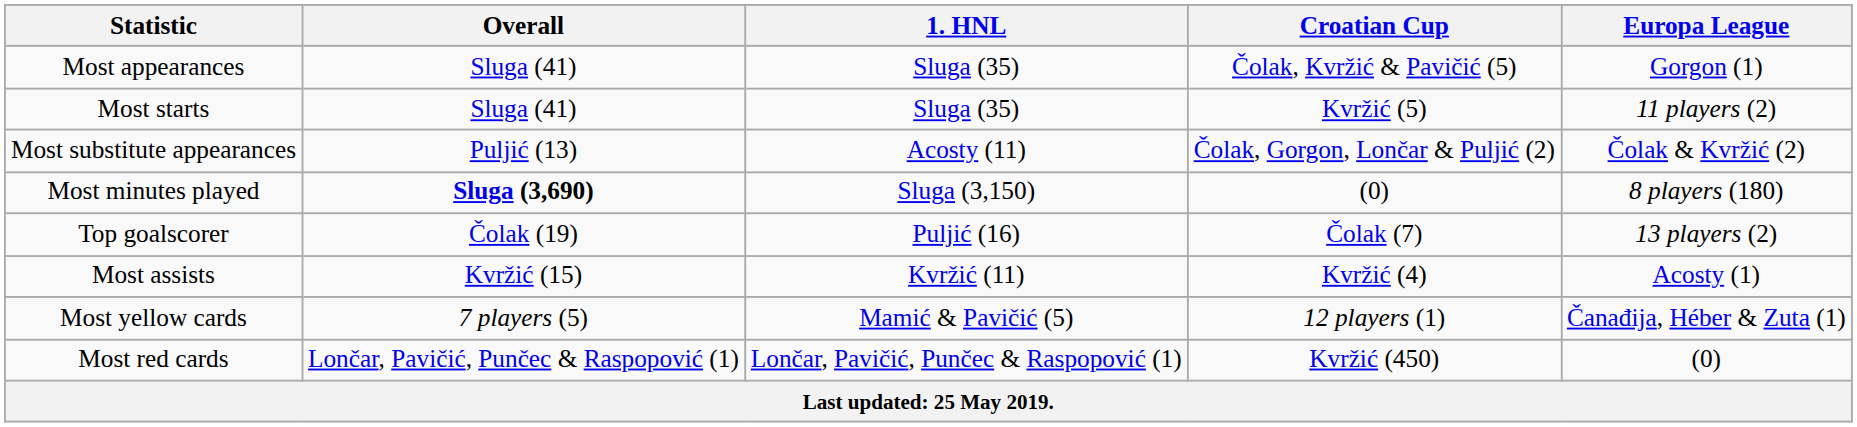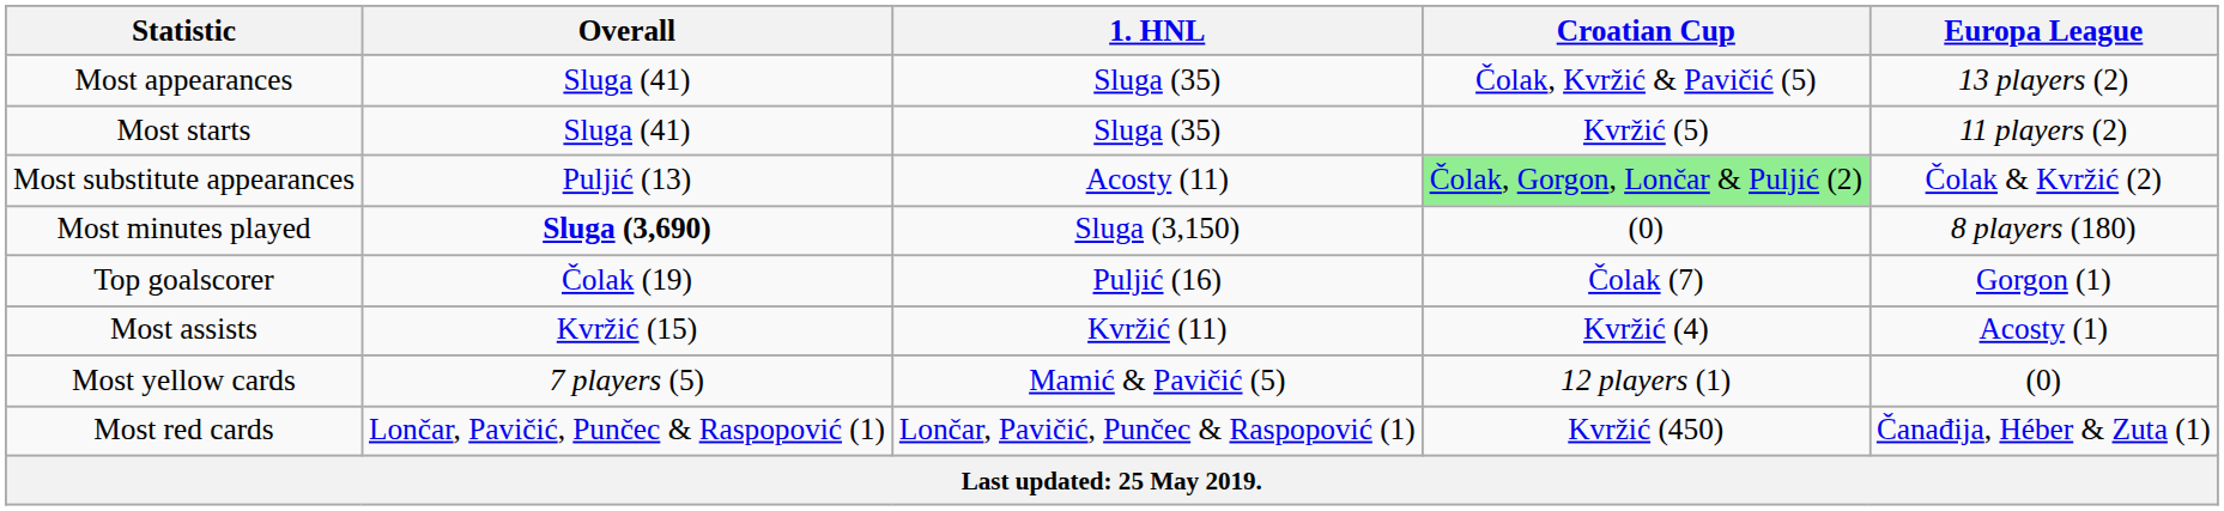 <table class="wikitable" Style="text-align: center;font-size:85%">
 <tr>
 <th>Statistic</th>
 <th>Overall</th>
 <th><a href='#'>1. HNL</a></th>
 <th><a href='#'>Croatian Cup</a></th>
 <th><a href='#'>Europa League</a></th>
 </tr>
 <tr>
 <td>Most appearances</td>
 <td><a href='#'>Sluga</a> (41)</td>
 <td><a href='#'>Sluga</a> (35)</td>
 <td><a href='#'>Čolak</a>, <a href='#'>Kvržić</a> & <a href='#'>Pavičić</a> (5)</td>
-<td><a href='#'>Gorgon</a> (1)</td>
+<td><em>13 players</em> (2)</td>
 </tr>
 <tr>
 <td>Most starts</td>
 <td><a href='#'>Sluga</a> (41)</td>
 <td><a href='#'>Sluga</a> (35)</td>
 <td><a href='#'>Kvržić</a> (5)</td>
 <td><em>11 players</em> (2)</td>
 </tr>
 <tr>
 <td>Most substitute appearances</td>
 <td><a href='#'>Puljić</a> (13)</td>
 <td><a href='#'>Acosty</a> (11)</td>
-<td><a href='#'>Čolak</a>, <a href='#'>Gorgon</a>, <a href='#'>Lončar</a> & <a href='#'>Puljić</a> (2)</td>
+<td style="background: lightgreen;"><a href='#'>Čolak</a>, <a href='#'>Gorgon</a>, <a href='#'>Lončar</a> & <a href='#'>Puljić</a> (2)</td>
 <td><a href='#'>Čolak</a> & <a href='#'>Kvržić</a> (2)</td>
 </tr>
 <tr>
 <td>Most minutes played</td>
 <td><strong><a href='#'>Sluga</a> (3,690)</strong></td>
 <td><a href='#'>Sluga</a> (3,150)</td>
 <td>(0)</td>
 <td><em>8 players</em> (180)</td>
 </tr>
 <tr>
 <td>Top goalscorer</td>
 <td><a href='#'>Čolak</a> (19)</td>
 <td><a href='#'>Puljić</a> (16)</td>
 <td><a href='#'>Čolak</a> (7)</td>
-<td><em>13 players</em> (2)</td>
+<td><a href='#'>Gorgon</a> (1)</td>
 </tr>
 <tr>
 <td>Most assists</td>
 <td><a href='#'>Kvržić</a> (15)</td>
 <td><a href='#'>Kvržić</a> (11)</td>
 <td><a href='#'>Kvržić</a> (4)</td>
 <td><a href='#'>Acosty</a> (1)</td>
 </tr>
 <tr>
 <td>Most yellow cards</td>
 <td><em>7 players</em> (5)</td>
 <td><a href='#'>Mamić</a> & <a href='#'>Pavičić</a> (5)</td>
 <td><em>12 players</em> (1)</td>
-<td><a href='#'>Čanađija</a>, <a href='#'>Héber</a> & <a href='#'>Zuta</a> (1)</td>
+<td>(0)</td>
 </tr>
 <tr>
 <td>Most red cards</td>
 <td><a href='#'>Lončar</a>, <a href='#'>Pavičić</a>, <a href='#'>Punčec</a> & <a href='#'>Raspopović</a> (1)</td>
 <td><a href='#'>Lončar</a>, <a href='#'>Pavičić</a>, <a href='#'>Punčec</a> & <a href='#'>Raspopović</a> (1)</td>
 <td><a href='#'>Kvržić</a> (450)</td>
-<td>(0)</td>
+<td><a href='#'>Čanađija</a>, <a href='#'>Héber</a> & <a href='#'>Zuta</a> (1)</td>
 </tr>
 <tr>
 <th colspan="30"><small>Last updated: 25 May 2019.</small></th>
 </tr>
 </table>
